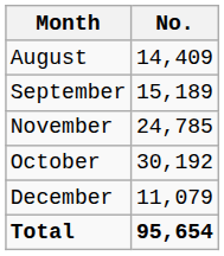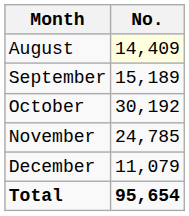 <table class="wikitable" style="float:right; margin:0 0 1em 1em;">
 <tr>
 <th>Month</th>
 <th>No.</th>
 </tr>
 <tr>
 <td>August</td>
-<td>14,409</td>
+<td style="background: lightyellow;">14,409</td>
 </tr>
 <tr>
 <td>September</td>
 <td>15,189</td>
 </tr>
 <tr>
+<td>October</td>
+<td>30,192</td>
+</tr>
+<tr>
 <td>November</td>
 <td>24,785</td>
-</tr>
-<tr>
-<td>October</td>
-<td>30,192</td>
 </tr>
 <tr>
 <td>December</td>
 <td>11,079</td>
 </tr>
 <tr>
 <td><strong>Total</strong></td>
 <td><strong>95,654</strong></td>
 </tr>
 </table>
